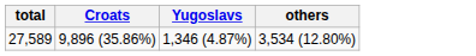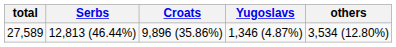 <table class=wikitable>
 <tr>
 <th>total</th>
+<th><a href='#'>Serbs</a></th>
 <th><a href='#'>Croats</a></th>
 <th><a href='#'>Yugoslavs</a></th>
 <th>others</th>
 </tr>
 <tr>
 <td>27,589</td>
+<td>12,813 (46.44%)</td>
 <td>9,896 (35.86%)</td>
 <td>1,346 (4.87%)</td>
 <td>3,534 (12.80%)</td>
 </tr>
 </table>
